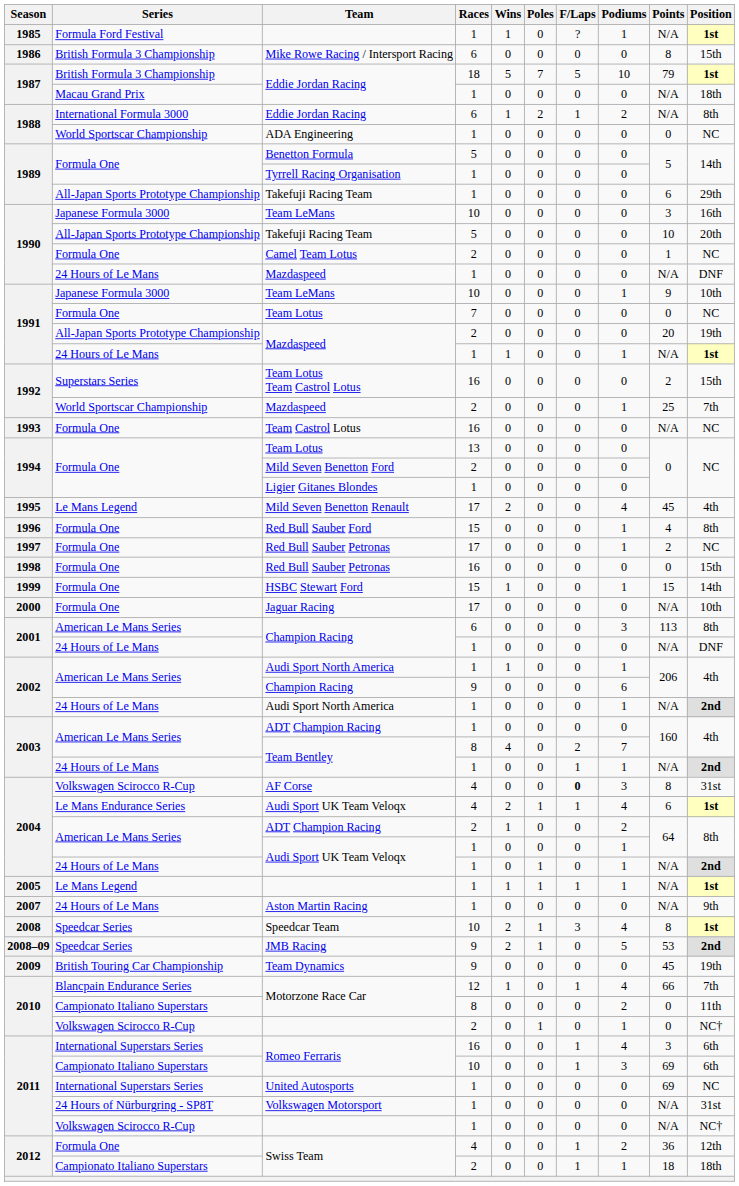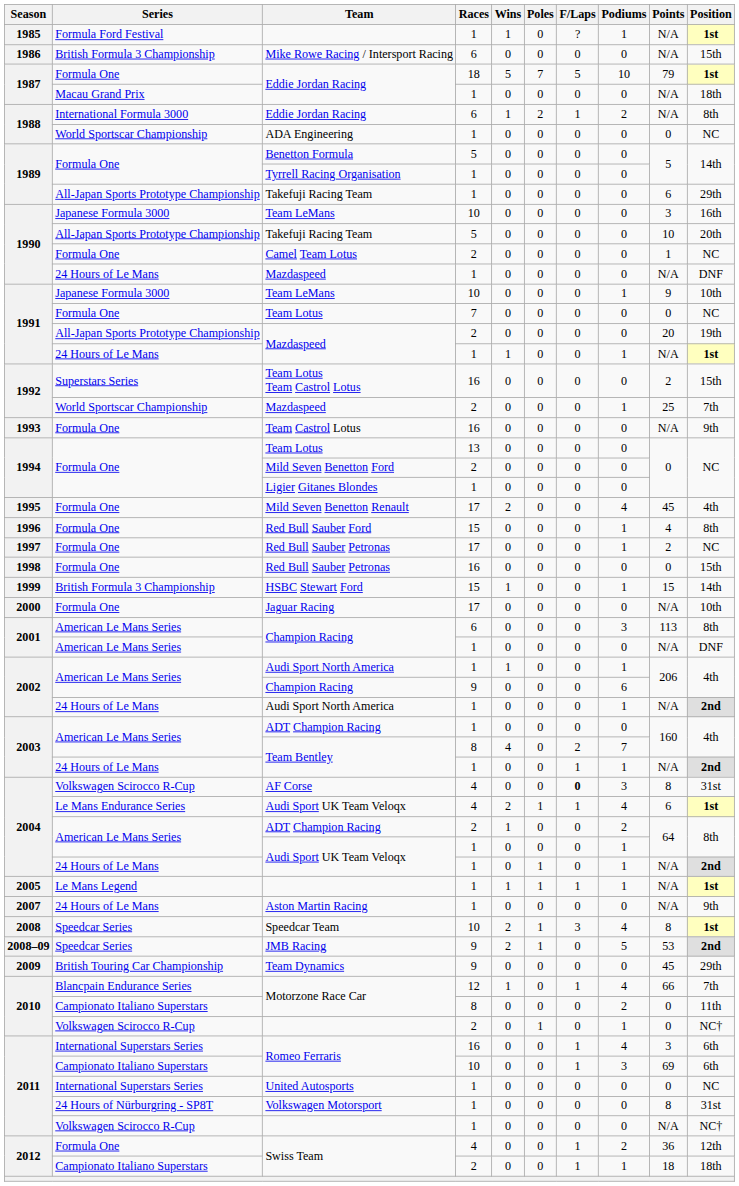 <table class="wikitable" style="font-size: 90%; text-align:center">
 <tr>
 <th>Season</th>
 <th>Series</th>
 <th>Team</th>
 <th>Races</th>
 <th>Wins</th>
 <th>Poles</th>
 <th>F/Laps</th>
 <th>Podiums</th>
 <th>Points</th>
 <th>Position</th>
 </tr>
 <tr>
 <th>1985</th>
 <td align=left><a href='#'>Formula Ford Festival</a></td>
 <td align=left></td>
 <td>1</td>
 <td>1</td>
 <td>0</td>
 <td>?</td>
 <td>1</td>
 <td>N/A</td>
 <td style="background:#FFFFBF"><strong>1st</strong></td>
 </tr>
 <tr>
 <th>1986</th>
 <td align=left><a href='#'>British Formula 3 Championship</a></td>
 <td align=left nowrap><a href='#'>Mike Rowe Racing</a> / Intersport Racing</td>
 <td>6</td>
 <td>0</td>
 <td>0</td>
 <td>0</td>
 <td>0</td>
-<td>8</td>
+<td>N/A</td>
 <td>15th</td>
 </tr>
 <tr>
 <th rowspan=2>1987</th>
-<td align=left><a href='#'>British Formula 3 Championship</a></td>
+<td align=left><a href='#'>Formula One</a></td>
 <td rowspan="2" style="text-align:left"><a href='#'>Eddie Jordan Racing</a></td>
 <td>18</td>
 <td>5</td>
 <td>7</td>
 <td>5</td>
 <td>10</td>
 <td>79</td>
 <td style="background:#FFFFBF"><strong>1st</strong></td>
 </tr>
 <tr>
 <td align=left><a href='#'>Macau Grand Prix</a></td>
 <td>1</td>
 <td>0</td>
 <td>0</td>
 <td>0</td>
 <td>0</td>
 <td>N/A</td>
 <td>18th</td>
 </tr>
 <tr>
 <th rowspan=2>1988</th>
 <td align=left><a href='#'>International Formula 3000</a></td>
 <td align=left><a href='#'>Eddie Jordan Racing</a></td>
 <td>6</td>
 <td>1</td>
 <td>2</td>
 <td>1</td>
 <td>2</td>
 <td>N/A</td>
 <td>8th</td>
 </tr>
 <tr>
 <td align=left><a href='#'>World Sportscar Championship</a></td>
 <td align=left>ADA Engineering</td>
 <td>1</td>
 <td>0</td>
 <td>0</td>
 <td>0</td>
 <td>0</td>
 <td>0</td>
 <td>NC</td>
 </tr>
 <tr>
 <th rowspan=3>1989</th>
 <td rowspan="2" style="text-align:left"><a href='#'>Formula One</a></td>
 <td align=left><a href='#'>Benetton Formula</a></td>
 <td>5</td>
 <td>0</td>
 <td>0</td>
 <td>0</td>
 <td>0</td>
 <td rowspan=2>5</td>
 <td rowspan=2>14th</td>
 </tr>
 <tr>
 <td align=left><a href='#'>Tyrrell Racing Organisation</a></td>
 <td>1</td>
 <td>0</td>
 <td>0</td>
 <td>0</td>
 <td>0</td>
 </tr>
 <tr>
 <td align=left nowrap><a href='#'>All-Japan Sports Prototype Championship</a></td>
 <td align=left>Takefuji Racing Team</td>
 <td>1</td>
 <td>0</td>
 <td>0</td>
 <td>0</td>
 <td>0</td>
 <td>6</td>
 <td>29th</td>
 </tr>
 <tr>
 <th rowspan=4>1990</th>
 <td align=left><a href='#'>Japanese Formula 3000</a></td>
 <td align=left><a href='#'>Team LeMans</a></td>
 <td>10</td>
 <td>0</td>
 <td>0</td>
 <td>0</td>
 <td>0</td>
 <td>3</td>
 <td>16th</td>
 </tr>
 <tr>
 <td align=left><a href='#'>All-Japan Sports Prototype Championship</a></td>
 <td align=left>Takefuji Racing Team</td>
 <td>5</td>
 <td>0</td>
 <td>0</td>
 <td>0</td>
 <td>0</td>
 <td>10</td>
 <td>20th</td>
 </tr>
 <tr>
 <td align=left><a href='#'>Formula One</a></td>
 <td align=left><a href='#'>Camel</a> <a href='#'>Team Lotus</a></td>
 <td>2</td>
 <td>0</td>
 <td>0</td>
 <td>0</td>
 <td>0</td>
 <td>1</td>
 <td>NC</td>
 </tr>
 <tr>
 <td align=left><a href='#'>24 Hours of Le Mans</a></td>
 <td align=left><a href='#'>Mazdaspeed</a></td>
 <td>1</td>
 <td>0</td>
 <td>0</td>
 <td>0</td>
 <td>0</td>
 <td>N/A</td>
 <td>DNF</td>
 </tr>
 <tr>
 <th rowspan=4>1991</th>
 <td align=left><a href='#'>Japanese Formula 3000</a></td>
 <td align=left><a href='#'>Team LeMans</a></td>
 <td>10</td>
 <td>0</td>
 <td>0</td>
 <td>0</td>
 <td>1</td>
 <td>9</td>
 <td>10th</td>
 </tr>
 <tr>
 <td align=left><a href='#'>Formula One</a></td>
 <td align=left><a href='#'>Team Lotus</a></td>
 <td>7</td>
 <td>0</td>
 <td>0</td>
 <td>0</td>
 <td>0</td>
 <td>0</td>
 <td>NC</td>
 </tr>
 <tr>
 <td align=left><a href='#'>All-Japan Sports Prototype Championship</a></td>
 <td rowspan="2" style="text-align:left"><a href='#'>Mazdaspeed</a></td>
 <td>2</td>
 <td>0</td>
 <td>0</td>
 <td>0</td>
 <td>0</td>
 <td>20</td>
 <td>19th</td>
 </tr>
 <tr>
 <td align=left><a href='#'>24 Hours of Le Mans</a></td>
 <td>1</td>
 <td>1</td>
 <td>0</td>
 <td>0</td>
 <td>1</td>
 <td>N/A</td>
 <td style="background:#FFFFBF"><strong>1st</strong></td>
 </tr>
 <tr>
 <th rowspan=2>1992</th>
 <td align=left><a href='#'>Superstars Series</a></td>
 <td align=left><a href='#'>Team Lotus</a><br><a href='#'>Team</a> <a href='#'>Castrol</a> <a href='#'>Lotus</a></td>
 <td>16</td>
 <td>0</td>
 <td>0</td>
 <td>0</td>
 <td>0</td>
 <td>2</td>
 <td>15th</td>
 </tr>
 <tr>
 <td align=left><a href='#'>World Sportscar Championship</a></td>
 <td align=left><a href='#'>Mazdaspeed</a></td>
 <td>2</td>
 <td>0</td>
 <td>0</td>
 <td>0</td>
 <td>1</td>
 <td>25</td>
 <td>7th</td>
 </tr>
 <tr>
 <th>1993</th>
 <td align=left><a href='#'>Formula One</a></td>
 <td align=left><a href='#'>Team</a> <a href='#'>Castrol</a> Lotus</td>
 <td>16</td>
 <td>0</td>
 <td>0</td>
 <td>0</td>
 <td>0</td>
 <td>N/A</td>
-<td>NC</td>
+<td>9th</td>
 </tr>
 <tr>
 <th rowspan=3>1994</th>
 <td rowspan="3" style="text-align:left"><a href='#'>Formula One</a></td>
 <td align=left><a href='#'>Team Lotus</a></td>
 <td>13</td>
 <td>0</td>
 <td>0</td>
 <td>0</td>
 <td>0</td>
 <td rowspan=3>0</td>
 <td rowspan=3>NC</td>
 </tr>
 <tr>
 <td align=left><a href='#'>Mild Seven</a> <a href='#'>Benetton</a> <a href='#'>Ford</a></td>
 <td>2</td>
 <td>0</td>
 <td>0</td>
 <td>0</td>
 <td>0</td>
 </tr>
 <tr>
 <td align=left><a href='#'>Ligier</a> <a href='#'>Gitanes Blondes</a></td>
 <td>1</td>
 <td>0</td>
 <td>0</td>
 <td>0</td>
 <td>0</td>
 </tr>
 <tr>
 <th>1995</th>
-<td align=left><a href='#'>Le Mans Legend</a></td>
+<td align=left><a href='#'>Formula One</a></td>
 <td align=left><a href='#'>Mild Seven</a> <a href='#'>Benetton</a> <a href='#'>Renault</a></td>
 <td>17</td>
 <td>2</td>
 <td>0</td>
 <td>0</td>
 <td>4</td>
 <td>45</td>
 <td>4th</td>
 </tr>
 <tr>
 <th>1996</th>
 <td align=left><a href='#'>Formula One</a></td>
 <td align=left><a href='#'>Red Bull</a> <a href='#'>Sauber</a> <a href='#'>Ford</a></td>
 <td>15</td>
 <td>0</td>
 <td>0</td>
 <td>0</td>
 <td>1</td>
 <td>4</td>
 <td>8th</td>
 </tr>
 <tr>
 <th>1997</th>
 <td align=left><a href='#'>Formula One</a></td>
 <td align=left><a href='#'>Red Bull</a> <a href='#'>Sauber</a> <a href='#'>Petronas</a></td>
 <td>17</td>
 <td>0</td>
 <td>0</td>
 <td>0</td>
 <td>1</td>
 <td>2</td>
 <td>NC</td>
 </tr>
 <tr>
 <th>1998</th>
 <td align=left><a href='#'>Formula One</a></td>
 <td align=left><a href='#'>Red Bull</a> <a href='#'>Sauber</a> <a href='#'>Petronas</a></td>
 <td>16</td>
 <td>0</td>
 <td>0</td>
 <td>0</td>
 <td>0</td>
 <td>0</td>
 <td>15th</td>
 </tr>
 <tr>
 <th>1999</th>
-<td align=left><a href='#'>Formula One</a></td>
+<td align=left><a href='#'>British Formula 3 Championship</a></td>
 <td align=left><a href='#'>HSBC</a> <a href='#'>Stewart</a> <a href='#'>Ford</a></td>
 <td>15</td>
 <td>1</td>
 <td>0</td>
 <td>0</td>
 <td>1</td>
 <td>15</td>
 <td>14th</td>
 </tr>
 <tr>
 <th>2000</th>
 <td align=left><a href='#'>Formula One</a></td>
 <td align=left><a href='#'>Jaguar Racing</a></td>
 <td>17</td>
 <td>0</td>
 <td>0</td>
 <td>0</td>
 <td>0</td>
 <td>N/A</td>
 <td>10th</td>
 </tr>
 <tr>
 <th rowspan=2>2001</th>
 <td align=left><a href='#'>American Le Mans Series</a></td>
 <td rowspan="2" style="text-align:left"><a href='#'>Champion Racing</a></td>
 <td>6</td>
 <td>0</td>
 <td>0</td>
 <td>0</td>
 <td>3</td>
 <td>113</td>
 <td>8th</td>
 </tr>
 <tr>
-<td align=left><a href='#'>24 Hours of Le Mans</a></td>
+<td align=left><a href='#'>American Le Mans Series</a></td>
 <td>1</td>
 <td>0</td>
 <td>0</td>
 <td>0</td>
 <td>0</td>
 <td>N/A</td>
 <td>DNF</td>
 </tr>
 <tr>
 <th rowspan=3>2002</th>
 <td rowspan="2" style="text-align:left"><a href='#'>American Le Mans Series</a></td>
 <td align=left><a href='#'>Audi Sport North America</a></td>
 <td>1</td>
 <td>1</td>
 <td>0</td>
 <td>0</td>
 <td>1</td>
 <td rowspan=2>206</td>
 <td rowspan=2>4th</td>
 </tr>
 <tr>
 <td align=left><a href='#'>Champion Racing</a></td>
 <td>9</td>
 <td>0</td>
 <td>0</td>
 <td>0</td>
 <td>6</td>
 </tr>
 <tr>
 <td align=left><a href='#'>24 Hours of Le Mans</a></td>
 <td align=left>Audi Sport North America</td>
 <td>1</td>
 <td>0</td>
 <td>0</td>
 <td>0</td>
 <td>1</td>
 <td>N/A</td>
 <td style="background:#DFDFDF;"><strong>2nd</strong></td>
 </tr>
 <tr>
 <th rowspan=3>2003</th>
 <td rowspan="2" style="text-align:left"><a href='#'>American Le Mans Series</a></td>
 <td align=left><a href='#'>ADT</a> <a href='#'>Champion Racing</a></td>
 <td>1</td>
 <td>0</td>
 <td>0</td>
 <td>0</td>
 <td>0</td>
 <td rowspan=2>160</td>
 <td rowspan=2>4th</td>
 </tr>
 <tr>
 <td rowspan="2" style="text-align:left"><a href='#'>Team Bentley</a></td>
 <td>8</td>
 <td>4</td>
 <td>0</td>
 <td>2</td>
 <td>7</td>
 </tr>
 <tr>
 <td align=left><a href='#'>24 Hours of Le Mans</a></td>
 <td>1</td>
 <td>0</td>
 <td>0</td>
 <td>1</td>
 <td>1</td>
 <td>N/A</td>
 <td style="background:#DFDFDF;"><strong>2nd</strong></td>
 </tr>
 <tr>
 <th rowspan=5>2004</th>
 <td align=left><a href='#'>Volkswagen Scirocco R-Cup</a></td>
 <td align=left><a href='#'>AF Corse</a></td>
 <td>4</td>
 <td>0</td>
 <td>0</td>
 <td><strong>0</strong></td>
 <td>3</td>
 <td>8</td>
 <td>31st</td>
 </tr>
 <tr>
 <td align=left><a href='#'>Le Mans Endurance Series</a></td>
 <td align=left><a href='#'>Audi Sport</a> UK Team Veloqx</td>
 <td>4</td>
 <td>2</td>
 <td>1</td>
 <td>1</td>
 <td>4</td>
 <td>6</td>
 <td style="background:#FFFFBF"><strong>1st</strong></td>
 </tr>
 <tr>
 <td rowspan="2" style="text-align:left"><a href='#'>American Le Mans Series</a></td>
 <td align=left><a href='#'>ADT</a> <a href='#'>Champion Racing</a></td>
 <td>2</td>
 <td>1</td>
 <td>0</td>
 <td>0</td>
 <td>2</td>
 <td rowspan=2>64</td>
 <td rowspan=2>8th</td>
 </tr>
 <tr>
 <td rowspan="2" style="text-align:left"><a href='#'>Audi Sport</a> UK Team Veloqx</td>
 <td>1</td>
 <td>0</td>
 <td>0</td>
 <td>0</td>
 <td>1</td>
 </tr>
 <tr>
 <td align=left><a href='#'>24 Hours of Le Mans</a></td>
 <td>1</td>
 <td>0</td>
 <td>1</td>
 <td>0</td>
 <td>1</td>
 <td>N/A</td>
 <td style="background:#DFDFDF;"><strong>2nd</strong></td>
 </tr>
 <tr>
 <th>2005</th>
 <td align=left><a href='#'>Le Mans Legend</a></td>
 <td align=left></td>
 <td>1</td>
 <td>1</td>
 <td>1</td>
 <td>1</td>
 <td>1</td>
 <td>N/A</td>
 <td style="background:#FFFFBF"><strong>1st</strong></td>
 </tr>
 <tr>
 <th>2007</th>
 <td align=left><a href='#'>24 Hours of Le Mans</a></td>
 <td align=left><a href='#'>Aston Martin Racing</a></td>
 <td>1</td>
 <td>0</td>
 <td>0</td>
 <td>0</td>
 <td>0</td>
 <td>N/A</td>
 <td>9th</td>
 </tr>
 <tr>
 <th>2008</th>
 <td align=left><a href='#'>Speedcar Series</a></td>
 <td align=left>Speedcar Team</td>
 <td>10</td>
 <td>2</td>
 <td>1</td>
 <td>3</td>
 <td>4</td>
 <td>8</td>
 <td style="background:#FFFFBF"><strong>1st</strong></td>
 </tr>
 <tr>
 <th>2008–09</th>
 <td align=left><a href='#'>Speedcar Series</a></td>
 <td align=left><a href='#'>JMB Racing</a></td>
 <td>9</td>
 <td>2</td>
 <td>1</td>
 <td>0</td>
 <td>5</td>
 <td>53</td>
 <td style="background:#DFDFDF;"><strong>2nd</strong></td>
 </tr>
 <tr>
 <th>2009</th>
 <td align=left><a href='#'>British Touring Car Championship</a></td>
 <td align=left><a href='#'>Team Dynamics</a></td>
 <td>9</td>
 <td>0</td>
 <td>0</td>
 <td>0</td>
 <td>0</td>
 <td>45</td>
-<td>19th</td>
+<td>29th</td>
 </tr>
 <tr>
 <th rowspan=3>2010</th>
 <td align=left><a href='#'>Blancpain Endurance Series</a></td>
 <td rowspan="2" style="text-align:left">Motorzone Race Car</td>
 <td>12</td>
 <td>1</td>
 <td>0</td>
 <td>1</td>
 <td>4</td>
 <td>66</td>
 <td>7th</td>
 </tr>
 <tr>
 <td align=left><a href='#'>Campionato Italiano Superstars</a></td>
 <td>8</td>
 <td>0</td>
 <td>0</td>
 <td>0</td>
 <td>2</td>
 <td>0</td>
 <td>11th</td>
 </tr>
 <tr>
 <td align=left><a href='#'>Volkswagen Scirocco R-Cup</a></td>
 <td align=left></td>
 <td>2</td>
 <td>0</td>
 <td>1</td>
 <td>0</td>
 <td>1</td>
 <td>0</td>
 <td>NC†</td>
 </tr>
 <tr>
 <th rowspan=5>2011</th>
 <td align=left><a href='#'>International Superstars Series</a></td>
 <td rowspan="2" style="text-align:left"><a href='#'>Romeo Ferraris</a></td>
 <td>16</td>
 <td>0</td>
 <td>0</td>
 <td>1</td>
 <td>4</td>
 <td>3</td>
 <td>6th</td>
 </tr>
 <tr>
 <td align=left><a href='#'>Campionato Italiano Superstars</a></td>
 <td>10</td>
 <td>0</td>
 <td>0</td>
 <td>1</td>
 <td>3</td>
 <td>69</td>
 <td>6th</td>
 </tr>
 <tr>
 <td align=left><a href='#'>International Superstars Series</a></td>
 <td align=left><a href='#'>United Autosports</a></td>
 <td>1</td>
 <td>0</td>
 <td>0</td>
 <td>0</td>
 <td>0</td>
-<td>69</td>
+<td>0</td>
 <td>NC</td>
 </tr>
 <tr>
 <td align=left><a href='#'>24 Hours of Nürburgring - SP8T</a></td>
 <td align=left><a href='#'>Volkswagen Motorsport</a></td>
 <td>1</td>
 <td>0</td>
 <td>0</td>
 <td>0</td>
 <td>0</td>
-<td>N/A</td>
+<td>8</td>
 <td>31st</td>
 </tr>
 <tr>
 <td align=left><a href='#'>Volkswagen Scirocco R-Cup</a></td>
 <td align=left></td>
 <td>1</td>
 <td>0</td>
 <td>0</td>
 <td>0</td>
 <td>0</td>
 <td>N/A</td>
 <td>NC†</td>
 </tr>
 <tr>
 <th rowspan=2>2012</th>
 <td align=left><a href='#'>Formula One</a></td>
 <td rowspan="2" style="text-align:left">Swiss Team</td>
 <td>4</td>
 <td>0</td>
 <td>0</td>
 <td>1</td>
 <td>2</td>
 <td>36</td>
 <td>12th</td>
 </tr>
 <tr>
 <td align=left><a href='#'>Campionato Italiano Superstars</a></td>
 <td>2</td>
 <td>0</td>
 <td>0</td>
 <td>1</td>
 <td>1</td>
 <td>18</td>
 <td>18th</td>
 </tr>
 <tr>
 <th colspan="10"></th>
 </tr>
 </table>
